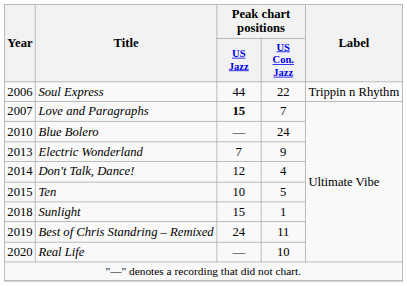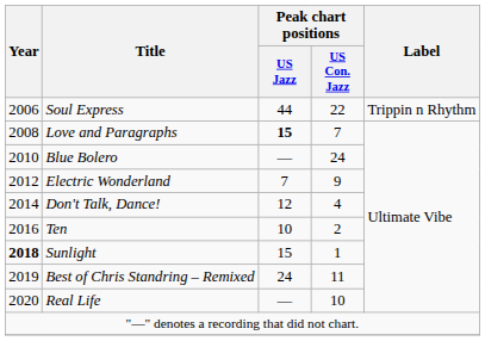 <table class="wikitable" style="text-align:center;">
 <tr>
 <th rowspan="2">Year</th>
 <th rowspan="2">Title</th>
 <th colspan="2">Peak chart positions</th>
 <th rowspan="2">Label</th>
 </tr>
 <tr style="font-size:smaller;">
 <th style="width:50px;"><a href='#'>US<br>Jazz</a><br></th>
 <th style="width:50px;"><a href='#'>US<br>Con.<br>Jazz</a><br></th>
 </tr>
 <tr>
 <td>2006</td>
 <td align="left"><em>Soul Express</em></td>
 <td>44</td>
 <td>22</td>
 <td align="left">Trippin n Rhythm</td>
 </tr>
 <tr>
-<td>2007</td>
+<td>2008</td>
 <td align="left"><em>Love and Paragraphs</em></td>
 <td><strong>15</strong></td>
 <td>7</td>
 <td rowspan="8" align="left">Ultimate Vibe</td>
 </tr>
 <tr>
 <td>2010</td>
 <td align="left"><em>Blue Bolero</em></td>
 <td>—</td>
 <td>24</td>
 </tr>
 <tr>
-<td>2013</td>
+<td>2012</td>
 <td align="left"><em>Electric Wonderland</em></td>
 <td>7</td>
 <td>9</td>
 </tr>
 <tr>
 <td>2014</td>
 <td align="left"><em>Don't Talk, Dance!</em></td>
 <td>12</td>
 <td>4</td>
 </tr>
 <tr>
-<td>2015</td>
+<td>2016</td>
 <td align="left"><em>Ten</em></td>
 <td>10</td>
-<td>5</td>
+<td>2</td>
 </tr>
 <tr>
-<td>2018</td>
+<td><strong>2018</strong></td>
 <td align="left"><em>Sunlight</em></td>
 <td>15</td>
 <td>1</td>
 </tr>
 <tr>
 <td>2019</td>
 <td align="left"><em>Best of Chris Standring – Remixed</em></td>
 <td>24</td>
 <td>11</td>
 </tr>
 <tr>
 <td>2020</td>
 <td align="left"><em>Real Life</em></td>
 <td>—</td>
 <td>10</td>
 </tr>
 <tr>
 <td colspan="7" style="font-size:90%">"—" denotes a recording that did not chart.</td>
 </tr>
 <tr>
 </tr>
 </table>
